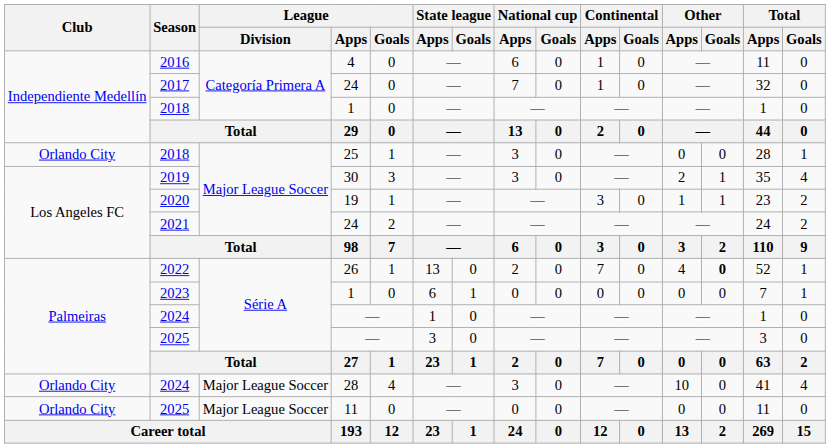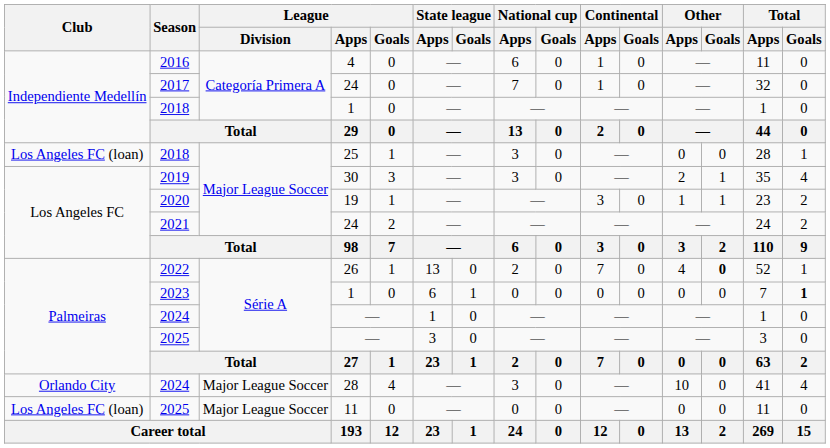 <table class="wikitable" style="text-align:center">
 <tr>
 <th rowspan="2">Club</th>
 <th rowspan="2">Season</th>
 <th colspan="3">League</th>
 <th colspan="2">State league</th>
 <th colspan="2">National cup</th>
 <th colspan="2">Continental</th>
 <th colspan="2">Other</th>
 <th colspan="2">Total</th>
 </tr>
 <tr>
 <th>Division</th>
 <th>Apps</th>
 <th>Goals</th>
 <th>Apps</th>
 <th>Goals</th>
 <th>Apps</th>
 <th>Goals</th>
 <th>Apps</th>
 <th>Goals</th>
 <th>Apps</th>
 <th>Goals</th>
 <th>Apps</th>
 <th>Goals</th>
 </tr>
 <tr>
 <td rowspan="4"><a href='#'>Independiente Medellín</a></td>
 <td><a href='#'>2016</a></td>
 <td rowspan="3"><a href='#'>Categoría Primera A</a></td>
 <td>4</td>
 <td>0</td>
 <td colspan="2">—</td>
 <td>6</td>
 <td>0</td>
 <td>1</td>
 <td>0</td>
 <td colspan="2">—</td>
 <td>11</td>
 <td>0</td>
 </tr>
 <tr>
 <td><a href='#'>2017</a></td>
 <td>24</td>
 <td>0</td>
 <td colspan="2">—</td>
 <td>7</td>
 <td>0</td>
 <td>1</td>
 <td>0</td>
 <td colspan="2">—</td>
 <td>32</td>
 <td>0</td>
 </tr>
 <tr>
 <td><a href='#'>2018</a></td>
 <td>1</td>
 <td>0</td>
 <td colspan="2">—</td>
 <td colspan="2">—</td>
 <td colspan="2">—</td>
 <td colspan="2">—</td>
 <td>1</td>
 <td>0</td>
 </tr>
 <tr>
 <th colspan="2">Total</th>
 <th>29</th>
 <th>0</th>
 <th colspan="2">—</th>
 <th>13</th>
 <th>0</th>
 <th>2</th>
 <th>0</th>
 <th colspan="2">—</th>
 <th>44</th>
 <th>0</th>
 </tr>
 <tr>
-<td><a href='#'>Orlando City</a></td>
+<td><a href='#'>Los Angeles FC</a> (loan)</td>
 <td><a href='#'>2018</a></td>
 <td rowspan="4"><a href='#'>Major League Soccer</a></td>
 <td>25</td>
 <td>1</td>
 <td colspan="2">—</td>
 <td>3</td>
 <td>0</td>
 <td colspan="2">—</td>
 <td>0</td>
 <td>0</td>
 <td>28</td>
 <td>1</td>
 </tr>
 <tr>
 <td rowspan="4">Los Angeles FC</td>
 <td><a href='#'>2019</a></td>
 <td>30</td>
 <td>3</td>
 <td colspan="2">—</td>
 <td>3</td>
 <td>0</td>
 <td colspan="2">—</td>
 <td>2</td>
 <td>1</td>
 <td>35</td>
 <td>4</td>
 </tr>
 <tr>
 <td><a href='#'>2020</a></td>
 <td>19</td>
 <td>1</td>
 <td colspan="2">—</td>
 <td colspan="2">—</td>
 <td>3</td>
 <td>0</td>
 <td>1</td>
 <td>1</td>
 <td>23</td>
 <td>2</td>
 </tr>
 <tr>
 <td><a href='#'>2021</a></td>
 <td>24</td>
 <td>2</td>
 <td colspan="2">—</td>
 <td colspan="2">—</td>
 <td colspan="2">—</td>
 <td colspan="2">—</td>
 <td>24</td>
 <td>2</td>
 </tr>
 <tr>
 <th colspan="2">Total</th>
 <th>98</th>
 <th>7</th>
 <th colspan="2">—</th>
 <th>6</th>
 <th>0</th>
 <th>3</th>
 <th>0</th>
 <th>3</th>
 <th>2</th>
 <th>110</th>
 <th>9</th>
 </tr>
 <tr>
 <td rowspan="5"><a href='#'>Palmeiras</a></td>
 <td><a href='#'>2022</a></td>
 <td rowspan="4"><a href='#'>Série A</a></td>
 <td>26</td>
 <td>1</td>
 <td>13</td>
 <td>0</td>
 <td>2</td>
 <td>0</td>
 <td>7</td>
 <td>0</td>
 <td>4</td>
 <td><strong>0</strong></td>
 <td>52</td>
 <td>1</td>
 </tr>
 <tr>
 <td><a href='#'>2023</a></td>
 <td>1</td>
 <td>0</td>
 <td>6</td>
 <td>1</td>
 <td>0</td>
 <td>0</td>
 <td>0</td>
 <td>0</td>
 <td>0</td>
 <td>0</td>
 <td>7</td>
-<td>1</td>
+<td><strong>1</strong></td>
 </tr>
 <tr>
 <td><a href='#'>2024</a></td>
 <td colspan="2">—</td>
 <td>1</td>
 <td>0</td>
 <td colspan="2">—</td>
 <td colspan="2">—</td>
 <td colspan="2">—</td>
 <td>1</td>
 <td>0</td>
 </tr>
 <tr>
 <td><a href='#'>2025</a></td>
 <td colspan="2">—</td>
 <td>3</td>
 <td>0</td>
 <td colspan="2">—</td>
 <td colspan="2">—</td>
 <td colspan="2">—</td>
 <td>3</td>
 <td>0</td>
 </tr>
 <tr>
 <th colspan="2">Total</th>
 <th>27</th>
 <th>1</th>
 <th>23</th>
 <th>1</th>
 <th>2</th>
 <th>0</th>
 <th>7</th>
 <th>0</th>
 <th>0</th>
 <th>0</th>
 <th>63</th>
 <th>2</th>
 </tr>
 <tr>
 <td><a href='#'>Orlando City</a></td>
 <td><a href='#'>2024</a></td>
 <td>Major League Soccer</td>
 <td>28</td>
 <td>4</td>
 <td colspan="2">—</td>
 <td>3</td>
 <td>0</td>
 <td colspan="2">—</td>
 <td>10</td>
 <td>0</td>
 <td>41</td>
 <td>4</td>
 </tr>
 <tr>
-<td><a href='#'>Orlando City</a></td>
+<td><a href='#'>Los Angeles FC</a> (loan)</td>
 <td><a href='#'>2025</a></td>
 <td>Major League Soccer</td>
 <td>11</td>
 <td>0</td>
 <td colspan="2">—</td>
 <td>0</td>
 <td>0</td>
 <td colspan="2">—</td>
 <td>0</td>
 <td>0</td>
 <td>11</td>
 <td>0</td>
 </tr>
 <tr>
 <th colspan="3">Career total</th>
 <th>193</th>
 <th>12</th>
 <th>23</th>
 <th>1</th>
 <th>24</th>
 <th>0</th>
 <th>12</th>
 <th>0</th>
 <th>13</th>
 <th>2</th>
 <th>269</th>
 <th>15</th>
 </tr>
 </table>
